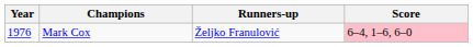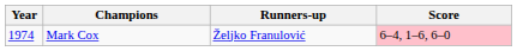 <table class="wikitable">
 <tr>
 <th style="width:40px">Year</th>
 <th style="width:200px">Champions</th>
 <th style="width:200px">Runners-up</th>
 <th style="width:160px" class="unsortable">Score</th>
 </tr>
 <tr>
-<td><a href='#'>1976</a></td>
+<td><a href='#'>1974</a></td>
 <td>  <a href='#'>Mark Cox</a></td>
 <td> <a href='#'>Željko Franulović</a></td>
 <td style="background: pink;">6–4, 1–6, 6–0</td>
 </tr>
 </table>
